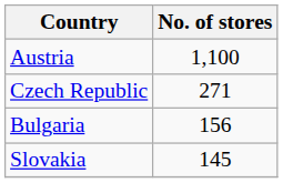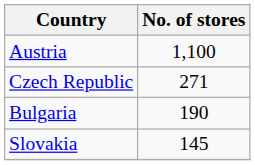 <table class="wikitable sortable">
 <tr>
 <th>Country</th>
 <th>No. of stores</th>
 </tr>
 <tr>
 <td><a href='#'>Austria</a></td>
 <td align=center>1,100</td>
 </tr>
 <tr>
 <td><a href='#'>Czech Republic</a></td>
 <td align=center>271</td>
 </tr>
 <tr>
 <td><a href='#'>Bulgaria</a></td>
-<td align=center>156</td>
+<td align=center>190</td>
 </tr>
 <tr>
 <td><a href='#'>Slovakia</a></td>
 <td align=center>145</td>
 </tr>
 <tr>
 </tr>
 </table>
